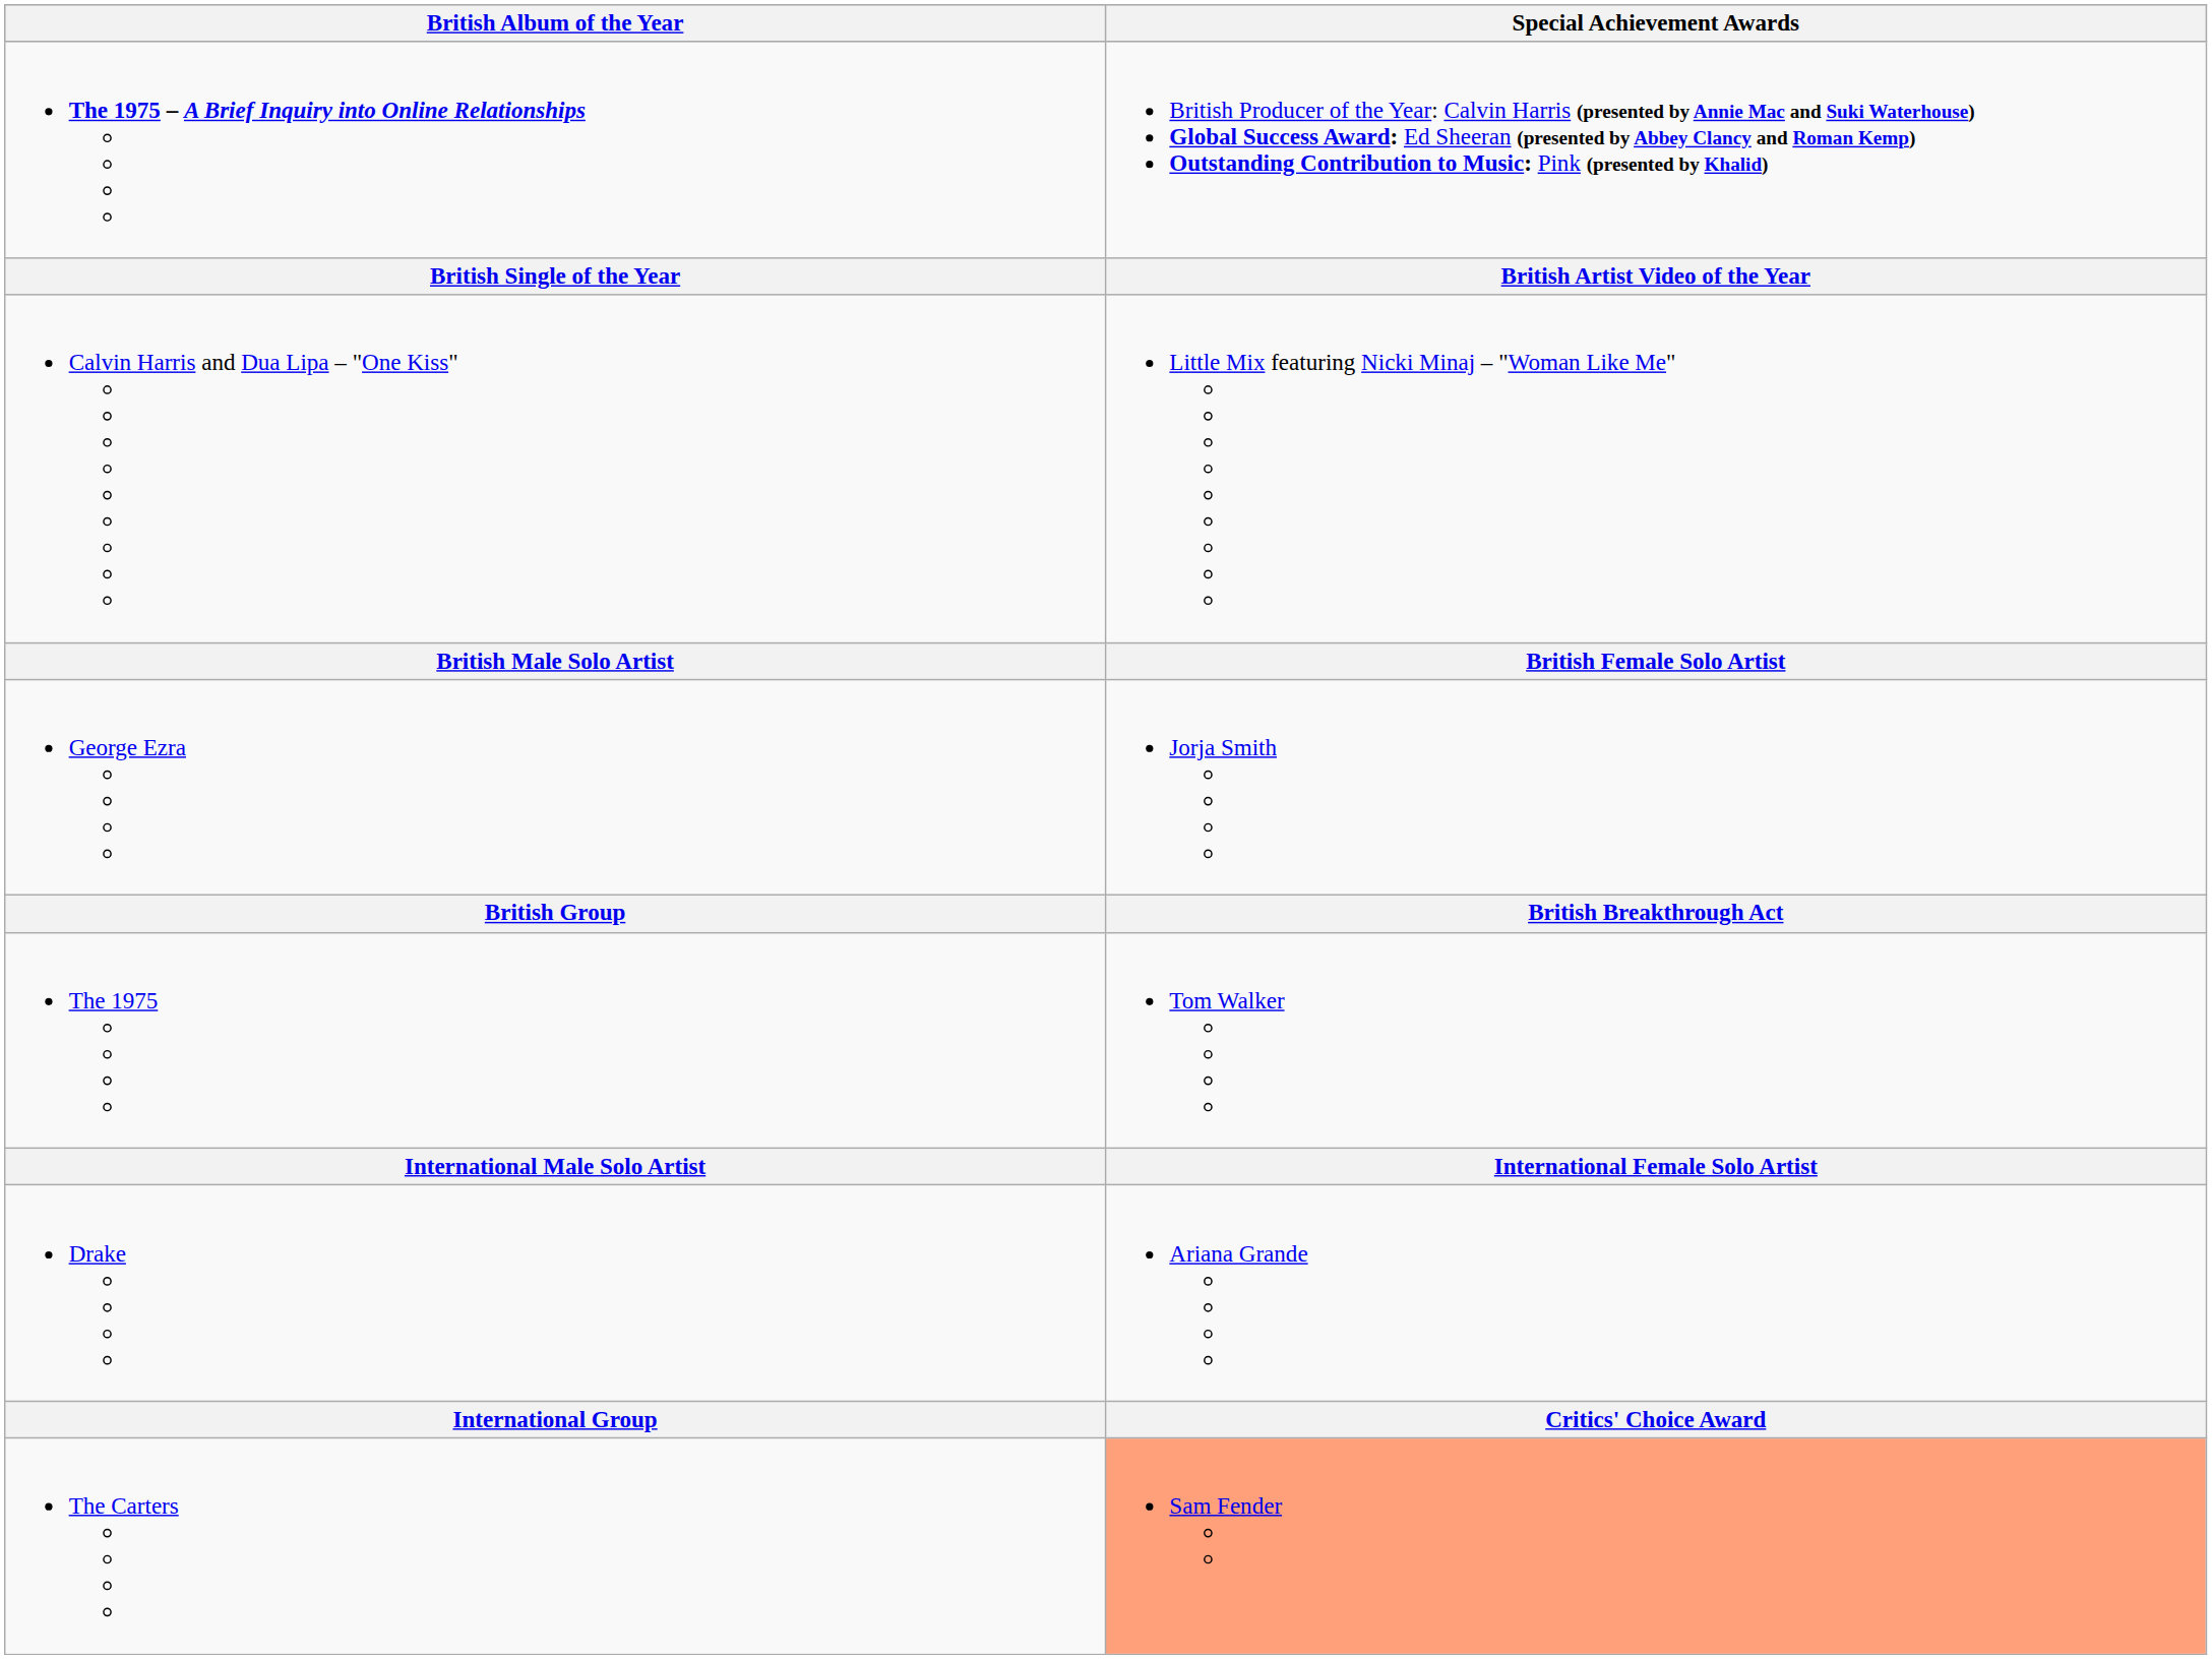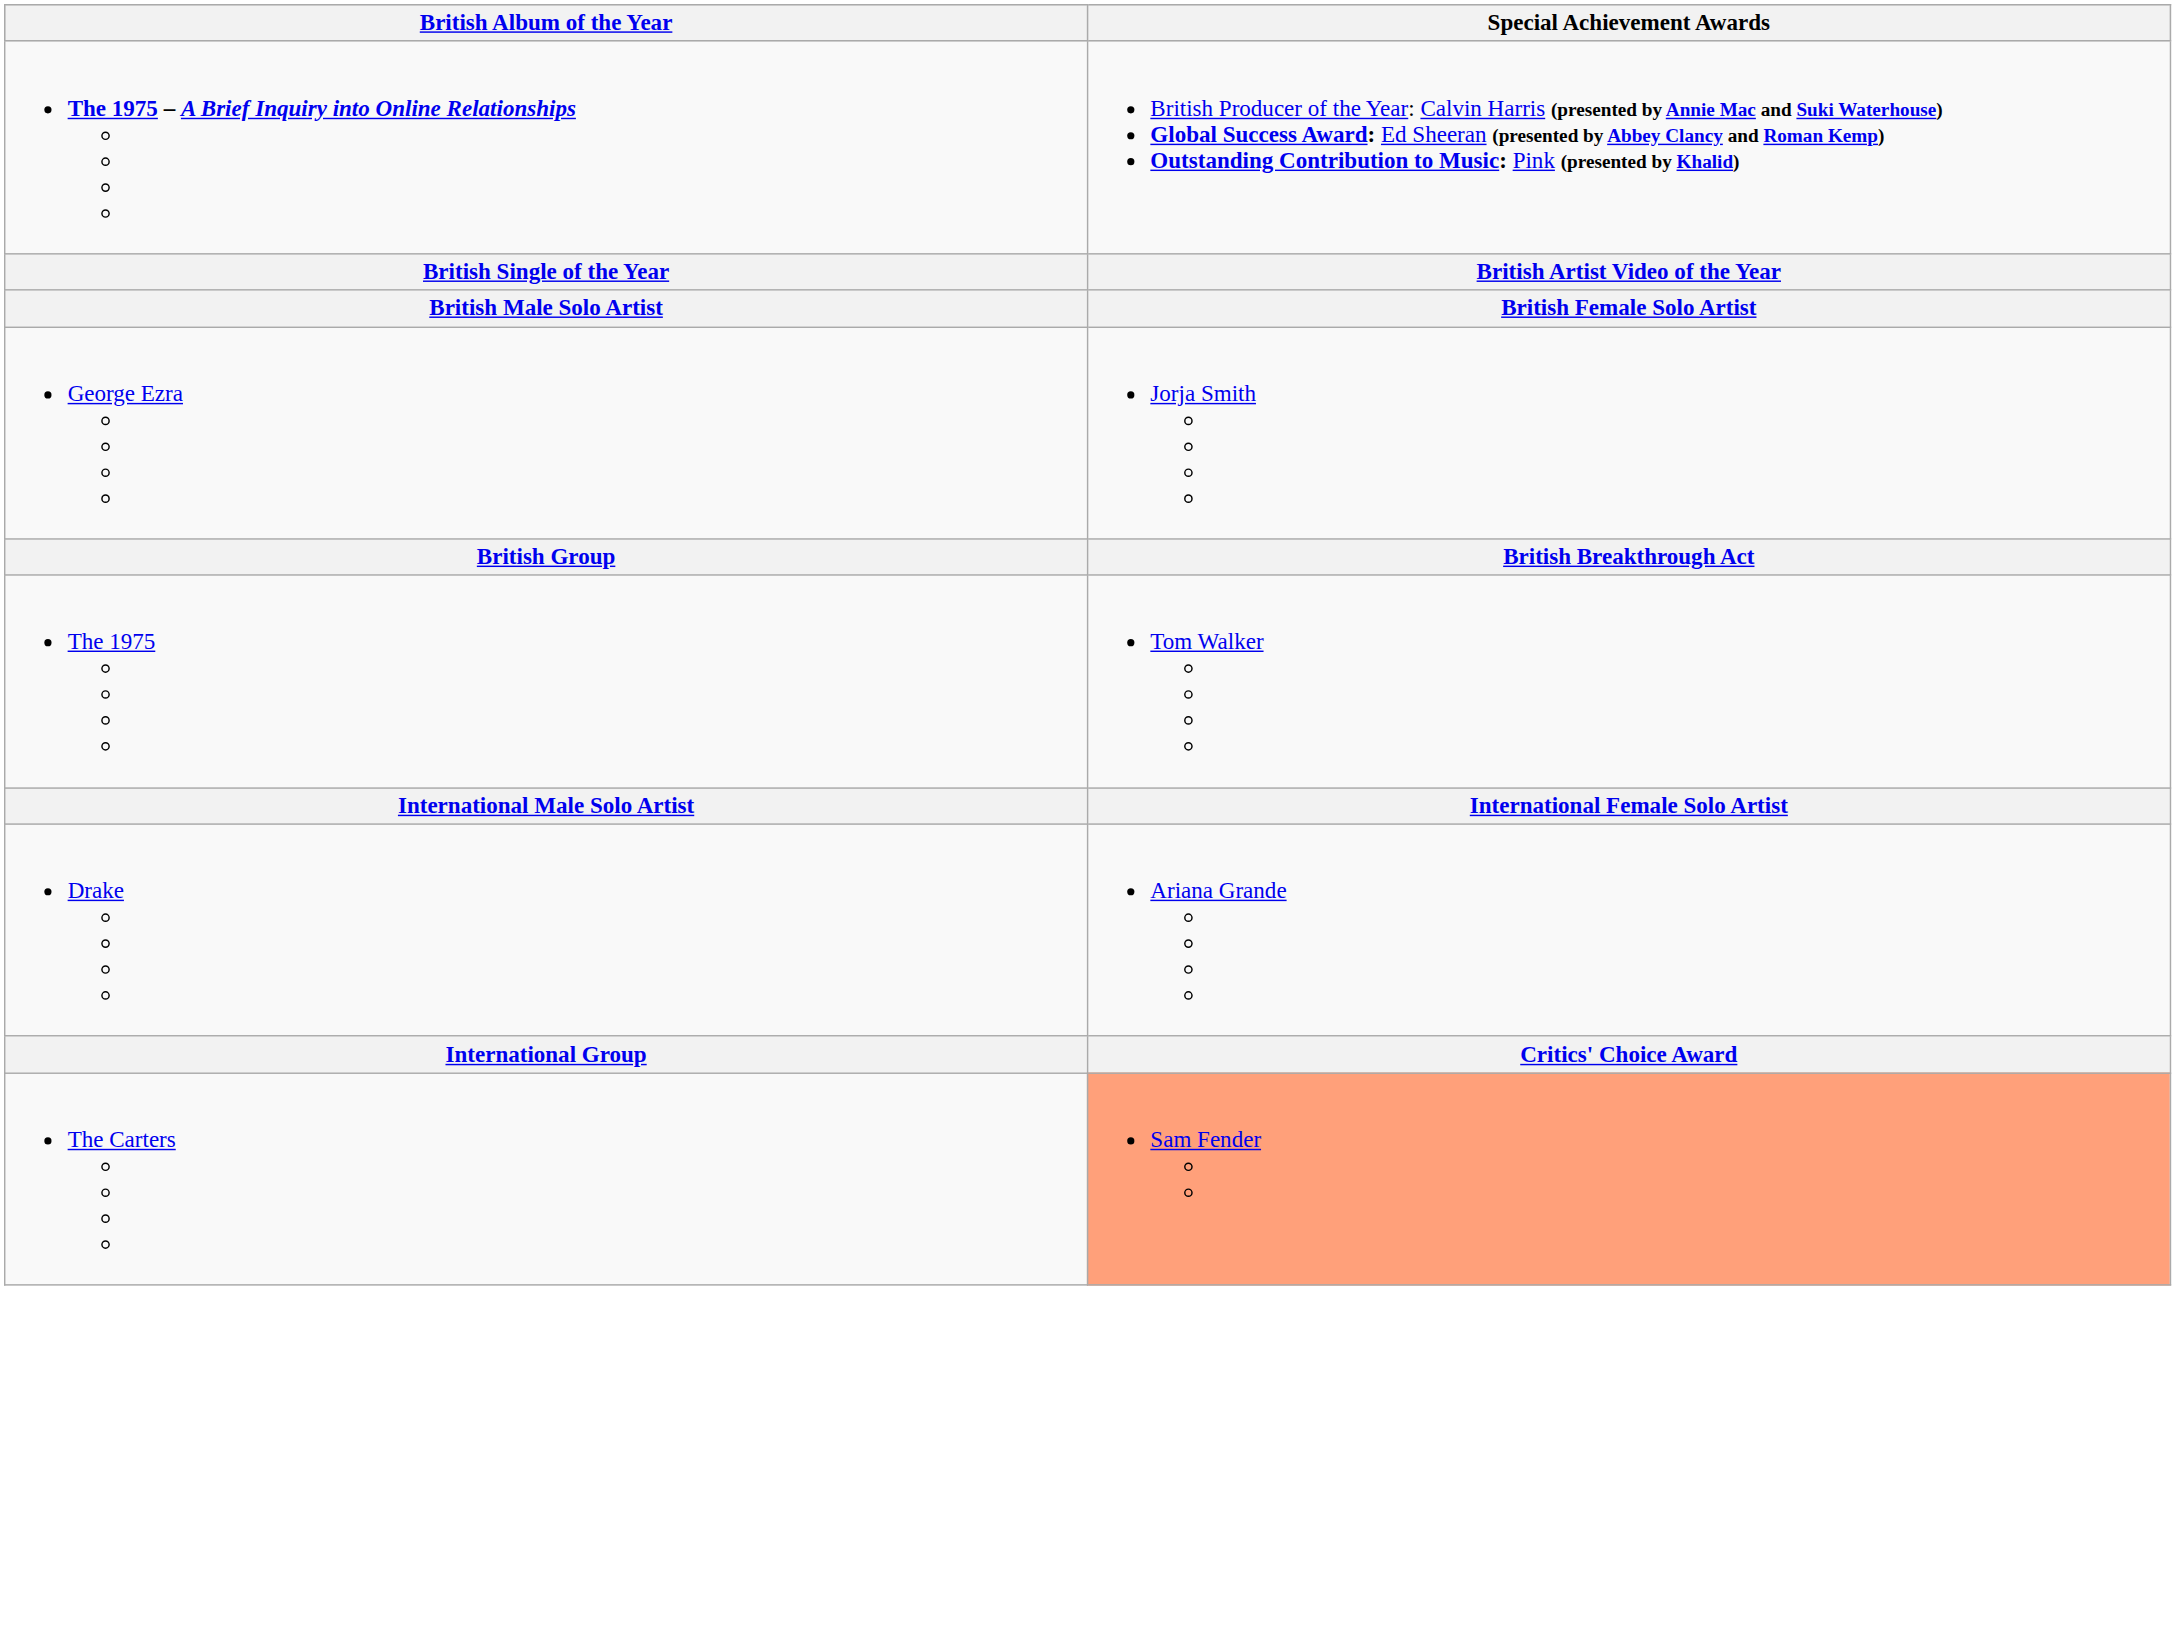 <table class="wikitable" style="width:95%">
 <tr bgcolor="#bebebe">
 <th width="50%"><a href='#'>British Album of the Year</a><br></th>
 <th width="50%">Special Achievement Awards</th>
 </tr>
 <tr>
 <td valign="top"><br><ul><li><strong><a href='#'>The 1975</a> – <em><a href='#'>A Brief Inquiry into Online Relationships</a><strong><em><ul><li></li><li></li><li></li><li></li></ul></li></ul></td>
 <td valign="top"><br><ul><li><a href='#'>British Producer of the Year</a>: </strong><a href='#'>Calvin Harris</a><strong> <small>(presented by <a href='#'>Annie Mac</a> and <a href='#'>Suki Waterhouse</a>)</small></li><li><a href='#'>Global Success Award</a>: </strong><a href='#'>Ed Sheeran</a><strong> <small>(presented by <a href='#'>Abbey Clancy</a> and <a href='#'>Roman Kemp</a>)</small></li><li><a href='#'>Outstanding Contribution to Music</a>: </strong><a href='#'>Pink</a><strong> <small>(presented by <a href='#'>Khalid</a>)</small></li></ul></td>
 </tr>
 <tr>
 <th width="50%"><a href='#'>British Single of the Year</a><br></th>
 <th width="50%"><a href='#'>British Artist Video of the Year</a><br></th>
-</tr>
-<tr>
-<td valign="top"><br><ul><li></strong><a href='#'>Calvin Harris</a> and <a href='#'>Dua Lipa</a> – "<a href='#'>One Kiss</a>"<strong><ul><li></li><li></li><li></li><li></li><li></li><li></li><li></li><li></li><li></li></ul></li></ul></td>
-<td valign="top"><br><ul><li></strong><a href='#'>Little Mix</a> featuring <a href='#'>Nicki Minaj</a> – "<a href='#'>Woman Like Me</a>"<strong><ul><li></li><li></li><li></li><li></li><li></li><li></li><li></li><li></li><li></li></ul></li></ul></td>
 </tr>
 <tr>
 <th width="50%"><a href='#'>British Male Solo Artist</a><br></th>
 <th width="50%"><a href='#'>British Female Solo Artist</a><br></th>
 </tr>
 <tr>
 <td valign="top"><br><ul><li></strong><a href='#'>George Ezra</a><strong><ul><li></li><li></li><li></li><li></li></ul></li></ul></td>
 <td valign="top"><br><ul><li></strong><a href='#'>Jorja Smith</a><strong><ul><li></li><li></li><li></li><li></li></ul></li></ul></td>
 </tr>
 <tr>
 <th width="50%"><a href='#'>British Group</a><br></th>
 <th width="50%"><a href='#'>British Breakthrough Act</a><br></th>
 </tr>
 <tr>
 <td valign="top"><br><ul><li></strong><a href='#'>The 1975</a><strong><ul><li></li><li></li><li></li><li></li></ul></li></ul></td>
 <td valign="top"><br><ul><li></strong><a href='#'>Tom Walker</a><strong><ul><li></li><li></li><li></li><li></li></ul></li></ul></td>
 </tr>
 <tr>
 <th width="50%"><a href='#'>International Male Solo Artist</a><br></th>
 <th width="50%"><a href='#'>International Female Solo Artist</a><br></th>
 </tr>
 <tr>
 <td valign="top"><br><ul><li></strong><a href='#'>Drake</a><strong><ul><li></li><li></li><li></li><li></li></ul></li></ul></td>
 <td valign="top"><br><ul><li></strong><a href='#'>Ariana Grande</a><strong><ul><li></li><li></li><li></li><li></li></ul></li></ul></td>
 </tr>
 <tr>
 <th width="50%"><a href='#'>International Group</a><br></th>
 <th width="50%"><a href='#'>Critics' Choice Award</a><br></th>
 </tr>
 <tr>
 <td valign="top"><br><ul><li></strong><a href='#'>The Carters</a><strong><ul><li></li><li></li><li></li><li></li></ul></li></ul></td>
 <td valign="top" style="background: lightsalmon;"><br><ul><li></strong><a href='#'>Sam Fender</a><strong><ul><li></li><li></li></ul></li></ul></td>
 </tr>
 </table>
